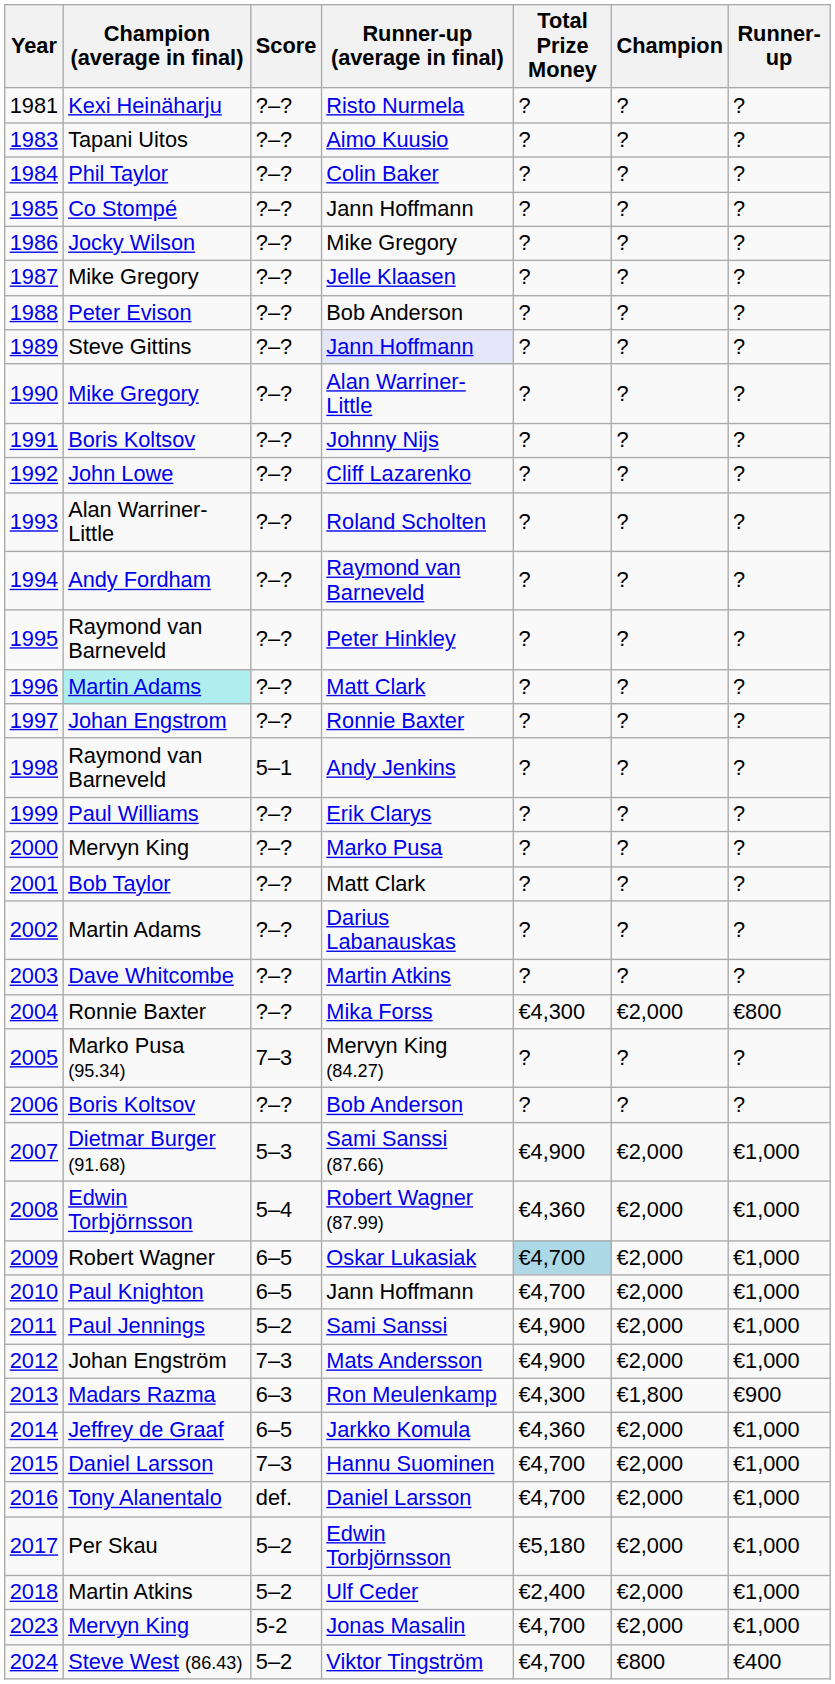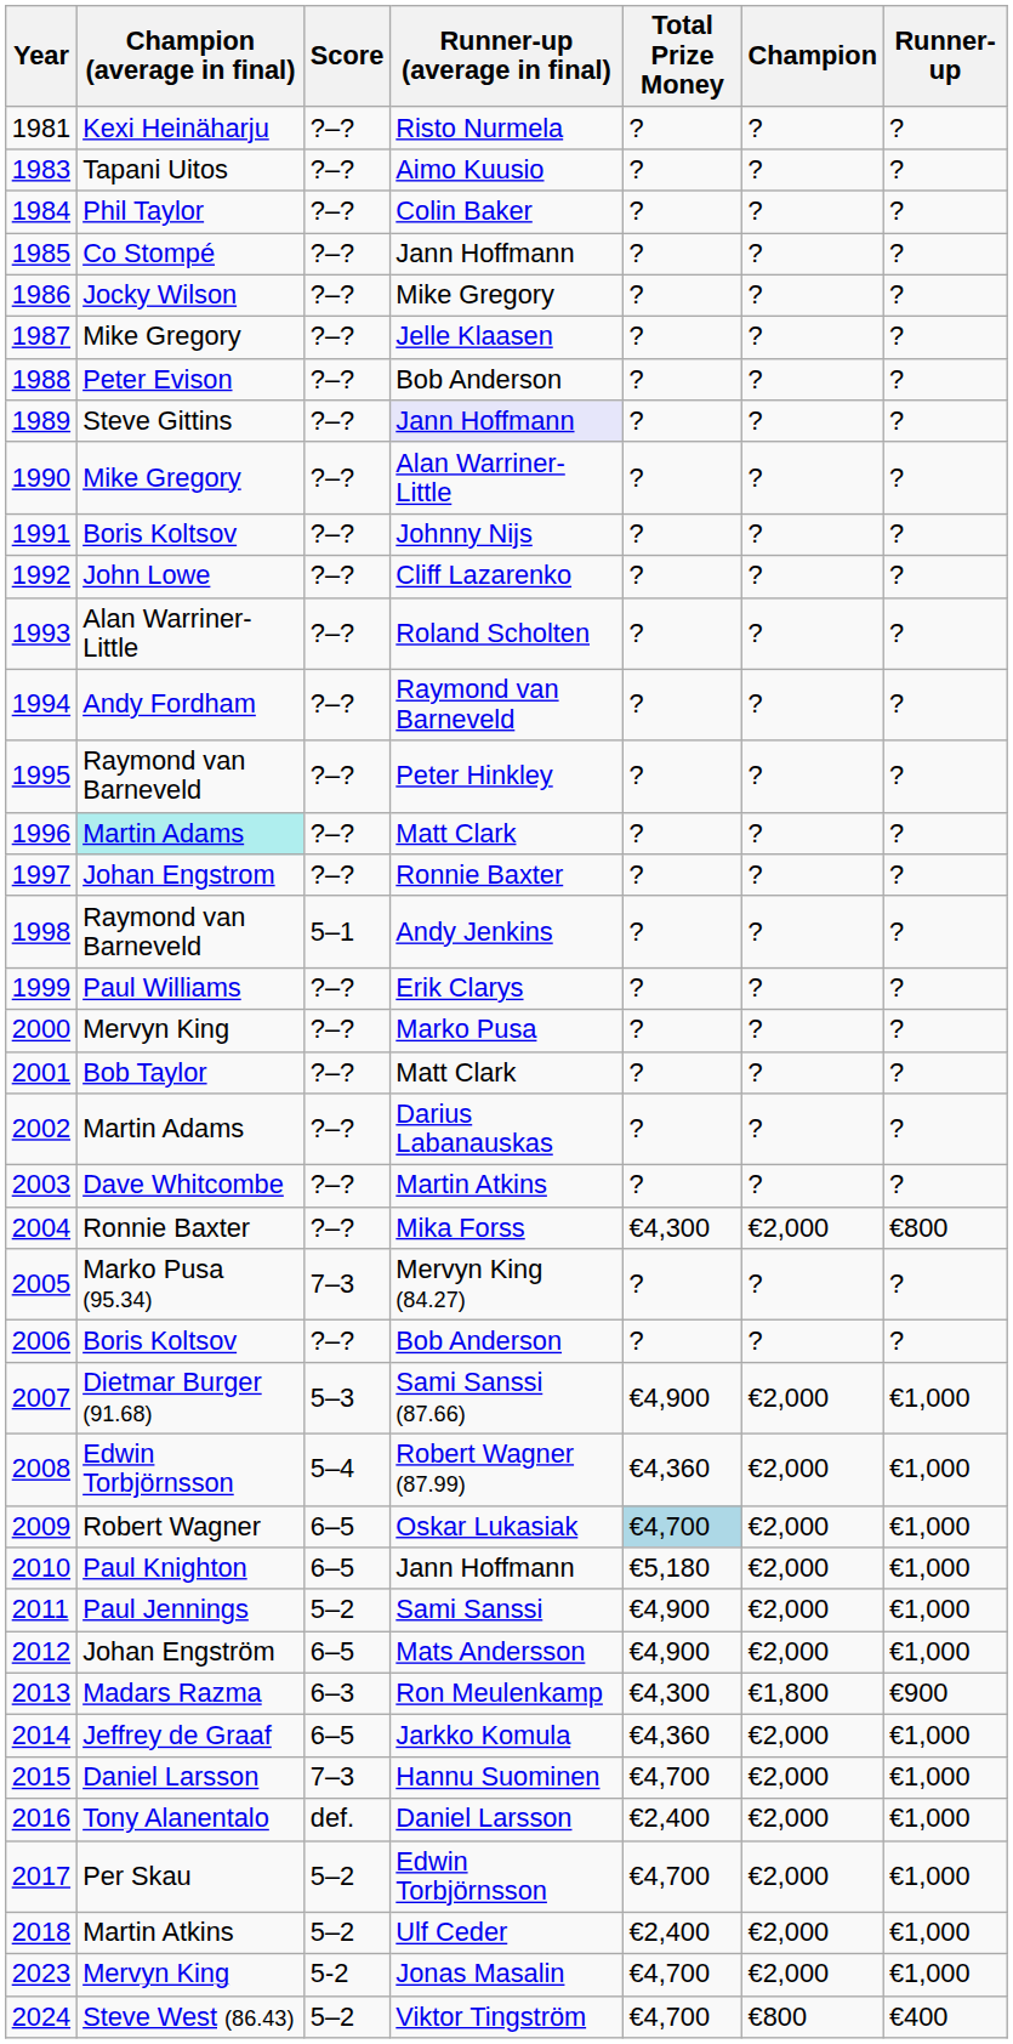 <table class="wikitable">
 <tr>
 <th>Year</th>
 <th>Champion (average in final)</th>
 <th>Score</th>
 <th>Runner-up (average in final)</th>
 <th>Total<br>Prize Money</th>
 <th>Champion</th>
 <th>Runner-up</th>
 </tr>
 <tr>
 <td>1981</td>
 <td> <a href='#'>Kexi Heinäharju</a></td>
 <td>?–?</td>
 <td> <a href='#'>Risto Nurmela</a></td>
 <td>?</td>
 <td>?</td>
 <td>?</td>
 </tr>
 <tr>
 <td><a href='#'>1983</a></td>
 <td> Tapani Uitos</td>
 <td>?–?</td>
 <td> <a href='#'>Aimo Kuusio</a></td>
 <td>?</td>
 <td>?</td>
 <td>?</td>
 </tr>
 <tr>
 <td><a href='#'>1984</a></td>
 <td> <a href='#'>Phil Taylor</a></td>
 <td>?–?</td>
 <td> <a href='#'>Colin Baker</a></td>
 <td>?</td>
 <td>?</td>
 <td>?</td>
 </tr>
 <tr>
 <td><a href='#'>1985</a></td>
 <td> <a href='#'>Co Stompé</a></td>
 <td>?–?</td>
 <td> Jann Hoffmann</td>
 <td>?</td>
 <td>?</td>
 <td>?</td>
 </tr>
 <tr>
 <td><a href='#'>1986</a></td>
 <td> <a href='#'>Jocky Wilson</a></td>
 <td>?–?</td>
 <td> Mike Gregory</td>
 <td>?</td>
 <td>?</td>
 <td>?</td>
 </tr>
 <tr>
 <td><a href='#'>1987</a></td>
 <td> Mike Gregory</td>
 <td>?–?</td>
 <td> <a href='#'>Jelle Klaasen</a></td>
 <td>?</td>
 <td>?</td>
 <td>?</td>
 </tr>
 <tr>
 <td><a href='#'>1988</a></td>
 <td> <a href='#'>Peter Evison</a></td>
 <td>?–?</td>
 <td> Bob Anderson</td>
 <td>?</td>
 <td>?</td>
 <td>?</td>
 </tr>
 <tr>
 <td><a href='#'>1989</a></td>
 <td> Steve Gittins</td>
 <td>?–?</td>
 <td style="background: lavender;"> <a href='#'>Jann Hoffmann</a></td>
 <td>?</td>
 <td>?</td>
 <td>?</td>
 </tr>
 <tr>
 <td><a href='#'>1990</a></td>
 <td> <a href='#'>Mike Gregory</a></td>
 <td>?–?</td>
 <td> <a href='#'>Alan Warriner-Little</a></td>
 <td>?</td>
 <td>?</td>
 <td>?</td>
 </tr>
 <tr>
 <td><a href='#'>1991</a></td>
 <td> <a href='#'>Boris Koltsov</a></td>
 <td>?–?</td>
 <td> <a href='#'>Johnny Nijs</a></td>
 <td>?</td>
 <td>?</td>
 <td>?</td>
 </tr>
 <tr>
 <td><a href='#'>1992</a></td>
 <td> <a href='#'>John Lowe</a></td>
 <td>?–?</td>
 <td> <a href='#'>Cliff Lazarenko</a></td>
 <td>?</td>
 <td>?</td>
 <td>?</td>
 </tr>
 <tr>
 <td><a href='#'>1993</a></td>
 <td> Alan Warriner-Little</td>
 <td>?–?</td>
 <td> <a href='#'>Roland Scholten</a></td>
 <td>?</td>
 <td>?</td>
 <td>?</td>
 </tr>
 <tr>
 <td><a href='#'>1994</a></td>
 <td> <a href='#'>Andy Fordham</a></td>
 <td>?–?</td>
 <td> <a href='#'>Raymond van Barneveld</a></td>
 <td>?</td>
 <td>?</td>
 <td>?</td>
 </tr>
 <tr>
 <td><a href='#'>1995</a></td>
 <td> Raymond van Barneveld</td>
 <td>?–?</td>
 <td> <a href='#'>Peter Hinkley</a></td>
 <td>?</td>
 <td>?</td>
 <td>?</td>
 </tr>
 <tr>
 <td><a href='#'>1996</a></td>
 <td style="background: paleturquoise;"> <a href='#'>Martin Adams</a></td>
 <td>?–?</td>
 <td> <a href='#'>Matt Clark</a></td>
 <td>?</td>
 <td>?</td>
 <td>?</td>
 </tr>
 <tr>
 <td><a href='#'>1997</a></td>
 <td> <a href='#'>Johan Engstrom</a></td>
 <td>?–?</td>
 <td> <a href='#'>Ronnie Baxter</a></td>
 <td>?</td>
 <td>?</td>
 <td>?</td>
 </tr>
 <tr>
 <td><a href='#'>1998</a></td>
 <td> Raymond van Barneveld</td>
 <td>5–1</td>
 <td> <a href='#'>Andy Jenkins</a></td>
 <td>?</td>
 <td>?</td>
 <td>?</td>
 </tr>
 <tr>
 <td><a href='#'>1999</a></td>
 <td> <a href='#'>Paul Williams</a></td>
 <td>?–?</td>
 <td> <a href='#'>Erik Clarys</a></td>
 <td>?</td>
 <td>?</td>
 <td>?</td>
 </tr>
 <tr>
 <td><a href='#'>2000</a></td>
 <td> Mervyn King</td>
 <td>?–?</td>
 <td> <a href='#'>Marko Pusa</a></td>
 <td>?</td>
 <td>?</td>
 <td>?</td>
 </tr>
 <tr>
 <td><a href='#'>2001</a></td>
 <td> <a href='#'>Bob Taylor</a></td>
 <td>?–?</td>
 <td> Matt Clark</td>
 <td>?</td>
 <td>?</td>
 <td>?</td>
 </tr>
 <tr>
 <td><a href='#'>2002</a></td>
 <td> Martin Adams</td>
 <td>?–?</td>
 <td> <a href='#'>Darius Labanauskas</a></td>
 <td>?</td>
 <td>?</td>
 <td>?</td>
 </tr>
 <tr>
 <td><a href='#'>2003</a></td>
 <td> <a href='#'>Dave Whitcombe</a></td>
 <td>?–?</td>
 <td> <a href='#'>Martin Atkins</a></td>
 <td>?</td>
 <td>?</td>
 <td>?</td>
 </tr>
 <tr>
 <td><a href='#'>2004</a></td>
 <td> Ronnie Baxter</td>
 <td>?–?</td>
 <td> <a href='#'>Mika Forss</a></td>
 <td>€4,300</td>
 <td>€2,000</td>
 <td>€800</td>
 </tr>
 <tr>
 <td><a href='#'>2005</a></td>
 <td> Marko Pusa <small><span>(95.34)</span></small></td>
 <td>7–3</td>
 <td> Mervyn King <small><span>(84.27)</span></small></td>
 <td>?</td>
 <td>?</td>
 <td>?</td>
 </tr>
 <tr>
 <td><a href='#'>2006</a></td>
 <td> <a href='#'>Boris Koltsov</a></td>
 <td>?–?</td>
 <td> <a href='#'>Bob Anderson</a></td>
 <td>?</td>
 <td>?</td>
 <td>?</td>
 </tr>
 <tr>
 <td><a href='#'>2007</a></td>
 <td> <a href='#'>Dietmar Burger</a> <small><span>(91.68)</span></small></td>
 <td>5–3</td>
 <td> <a href='#'>Sami Sanssi</a> <small><span>(87.66)</span></small></td>
 <td>€4,900</td>
 <td>€2,000</td>
 <td>€1,000</td>
 </tr>
 <tr>
 <td><a href='#'>2008</a></td>
 <td> <a href='#'>Edwin Torbjörnsson</a></td>
 <td>5–4</td>
 <td> <a href='#'>Robert Wagner</a> <small><span>(87.99)</span></small></td>
 <td>€4,360</td>
 <td>€2,000</td>
 <td>€1,000</td>
 </tr>
 <tr>
 <td><a href='#'>2009</a></td>
 <td> Robert Wagner</td>
 <td>6–5</td>
 <td> <a href='#'>Oskar Lukasiak</a></td>
 <td style="background: lightblue;">€4,700</td>
 <td>€2,000</td>
 <td>€1,000</td>
 </tr>
 <tr>
 <td><a href='#'>2010</a></td>
 <td> <a href='#'>Paul Knighton</a></td>
 <td>6–5</td>
 <td> Jann Hoffmann</td>
-<td>€4,700</td>
+<td>€5,180</td>
 <td>€2,000</td>
 <td>€1,000</td>
 </tr>
 <tr>
 <td><a href='#'>2011</a></td>
 <td> <a href='#'>Paul Jennings</a></td>
 <td>5–2</td>
 <td> <a href='#'>Sami Sanssi</a></td>
 <td>€4,900</td>
 <td>€2,000</td>
 <td>€1,000</td>
 </tr>
 <tr>
 <td><a href='#'>2012</a></td>
 <td> Johan Engström</td>
-<td>7–3</td>
+<td>6–5</td>
 <td> <a href='#'>Mats Andersson</a></td>
 <td>€4,900</td>
 <td>€2,000</td>
 <td>€1,000</td>
 </tr>
 <tr>
 <td><a href='#'>2013</a></td>
 <td> <a href='#'>Madars Razma</a></td>
 <td>6–3</td>
 <td> <a href='#'>Ron Meulenkamp</a></td>
 <td>€4,300</td>
 <td>€1,800</td>
 <td>€900</td>
 </tr>
 <tr>
 <td><a href='#'>2014</a></td>
 <td> <a href='#'>Jeffrey de Graaf</a></td>
 <td>6–5</td>
 <td> <a href='#'>Jarkko Komula</a></td>
 <td>€4,360</td>
 <td>€2,000</td>
 <td>€1,000</td>
 </tr>
 <tr>
 <td><a href='#'>2015</a></td>
 <td> <a href='#'>Daniel Larsson</a></td>
 <td>7–3</td>
 <td> <a href='#'>Hannu Suominen</a></td>
 <td>€4,700</td>
 <td>€2,000</td>
 <td>€1,000</td>
 </tr>
 <tr>
 <td><a href='#'>2016</a></td>
 <td> <a href='#'>Tony Alanentalo</a></td>
 <td>def.</td>
 <td> <a href='#'>Daniel Larsson</a></td>
-<td>€4,700</td>
+<td>€2,400</td>
 <td>€2,000</td>
 <td>€1,000</td>
 </tr>
 <tr>
 <td><a href='#'>2017</a></td>
 <td> Per Skau</td>
 <td>5–2</td>
 <td> <a href='#'>Edwin Torbjörnsson</a></td>
-<td>€5,180</td>
+<td>€4,700</td>
 <td>€2,000</td>
 <td>€1,000</td>
 </tr>
 <tr>
 <td><a href='#'>2018</a></td>
 <td> Martin Atkins</td>
 <td>5–2</td>
 <td> <a href='#'>Ulf Ceder</a></td>
 <td>€2,400</td>
 <td>€2,000</td>
 <td>€1,000</td>
 </tr>
 <tr>
 <td><a href='#'>2023</a></td>
 <td> <a href='#'>Mervyn King</a></td>
 <td>5-2</td>
 <td> <a href='#'>Jonas Masalin</a></td>
 <td>€4,700</td>
 <td>€2,000</td>
 <td>€1,000</td>
 </tr>
 <tr>
 <td><a href='#'>2024</a></td>
 <td> <a href='#'>Steve West</a> <small><span>(86.43)</span></small></td>
 <td>5–2</td>
 <td> <a href='#'>Viktor Tingström</a></td>
 <td>€4,700</td>
 <td>€800</td>
 <td>€400</td>
 </tr>
 </table>
